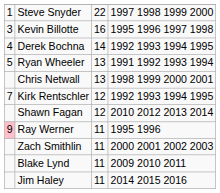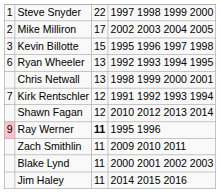 <table class="wikitable">
 <tr>
 </tr>
 <tr>
 <td>1</td>
 <td>Steve Snyder</td>
 <td>22</td>
 <td>1997 1998 1999 2000</td>
 </tr>
 <tr>
+<td>2</td>
+<td>Mike Milliron</td>
+<td>17</td>
+<td>2002 2003 2004 2005</td>
+</tr>
+<tr>
 <td>3</td>
 <td>Kevin Billotte</td>
-<td>16</td>
+<td>15</td>
 <td>1995 1996 1997 1998</td>
 </tr>
 <tr>
-<td>4</td>
-<td>Derek Bochna</td>
-<td>14</td>
-<td>1992 1993 1994 1995</td>
-</tr>
-<tr>
-<td>5</td>
+<td>6</td>
 <td>Ryan Wheeler</td>
 <td>13</td>
-<td>1991 1992 1993 1994</td>
+<td>1992 1993 1994 1995</td>
 </tr>
 <tr>
 <td></td>
 <td>Chris Netwall</td>
 <td>13</td>
 <td>1998 1999 2000 2001</td>
 </tr>
 <tr>
 <td>7</td>
 <td>Kirk Rentschler</td>
 <td>12</td>
-<td>1992 1993 1994 1995</td>
+<td>1991 1992 1993 1994</td>
 </tr>
 <tr>
 <td></td>
 <td>Shawn Fagan</td>
 <td>12</td>
 <td>2010 2012 2013 2014</td>
 </tr>
 <tr>
 <td style="background: pink;">9</td>
 <td>Ray Werner</td>
-<td>11</td>
+<td><strong>11</strong></td>
 <td>1995 1996</td>
 </tr>
 <tr>
 <td></td>
 <td>Zach Smithlin</td>
 <td>11</td>
-<td>2000 2001 2002 2003</td>
+<td>2009 2010 2011</td>
 </tr>
 <tr>
 <td></td>
 <td>Blake Lynd</td>
 <td>11</td>
-<td>2009 2010 2011</td>
+<td>2000 2001 2002 2003</td>
 </tr>
 <tr>
 <td></td>
 <td>Jim Haley</td>
 <td>11</td>
 <td>2014 2015 2016</td>
 </tr>
 </table>
